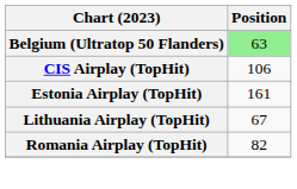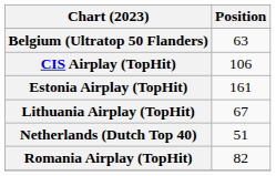 <table class="wikitable sortable plainrowheaders" style="text-align:center">
 <tr>
 <th scope="col">Chart (2023)</th>
 <th scope="col">Position</th>
 </tr>
 <tr>
 <th scope="row">Belgium (Ultratop 50 Flanders)</th>
-<td style="background: lightgreen;">63</td>
+<td>63</td>
 </tr>
 <tr>
 <th scope="row"><a href='#'>CIS</a> Airplay (TopHit)</th>
 <td>106</td>
 </tr>
 <tr>
 <th scope="row">Estonia Airplay (TopHit)</th>
 <td>161</td>
 </tr>
 <tr>
 <th scope="row">Lithuania Airplay (TopHit)</th>
 <td>67</td>
 </tr>
 <tr>
+<th scope="row">Netherlands (Dutch Top 40)</th>
+<td>51</td>
+</tr>
+<tr>
 <th scope="row">Romania Airplay (TopHit)</th>
 <td>82</td>
 </tr>
 <tr>
 </tr>
 </table>
